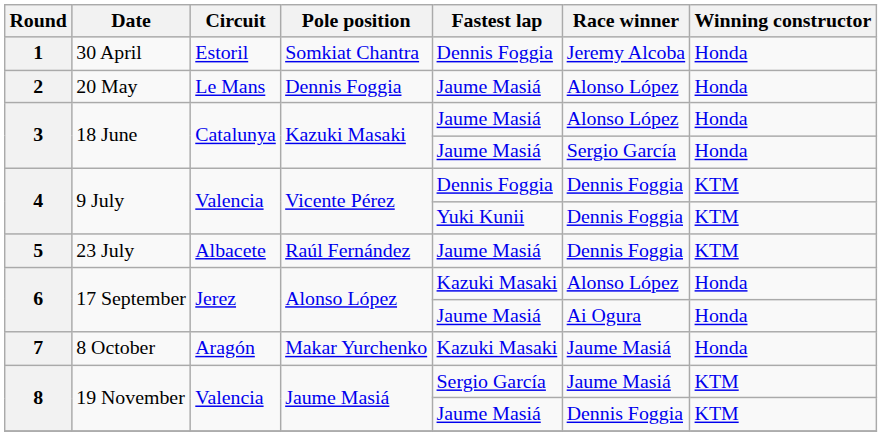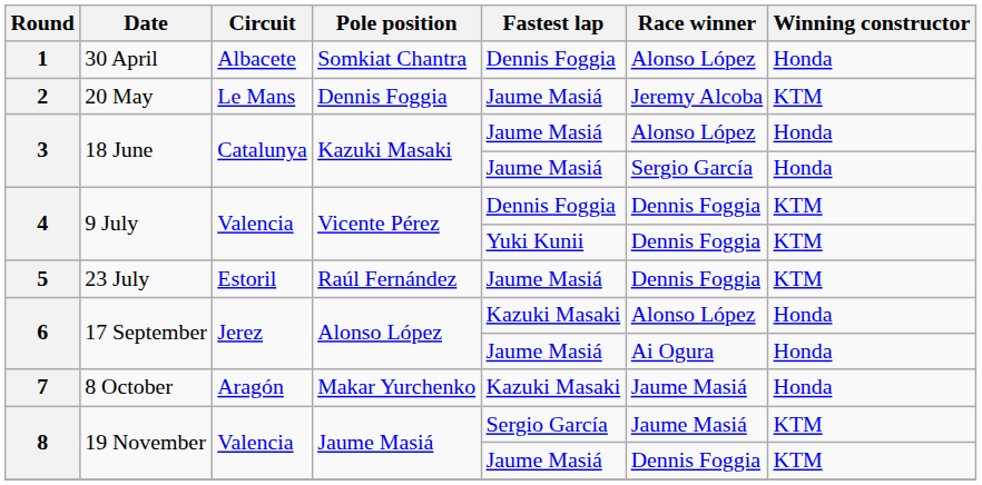 <table class="wikitable" style="font-size: 85%">
 <tr>
 <th>Round</th>
 <th>Date</th>
 <th>Circuit</th>
 <th>Pole position</th>
 <th>Fastest lap</th>
 <th>Race winner</th>
 <th>Winning constructor</th>
 </tr>
 <tr>
 <th>1</th>
 <td>30 April</td>
-<td> <a href='#'>Estoril</a></td>
+<td> <a href='#'>Albacete</a></td>
 <td> <a href='#'>Somkiat Chantra</a></td>
 <td> <a href='#'>Dennis Foggia</a></td>
-<td> <a href='#'>Jeremy Alcoba</a></td>
+<td> <a href='#'>Alonso López</a></td>
 <td> <a href='#'>Honda</a></td>
 </tr>
 <tr>
 <th>2</th>
 <td>20 May</td>
 <td> <a href='#'>Le Mans</a></td>
 <td> <a href='#'>Dennis Foggia</a></td>
 <td> <a href='#'>Jaume Masiá</a></td>
-<td> <a href='#'>Alonso López</a></td>
-<td> <a href='#'>Honda</a></td>
+<td> <a href='#'>Jeremy Alcoba</a></td>
+<td> <a href='#'>KTM</a></td>
 </tr>
 <tr>
 <th rowspan=2>3</th>
 <td rowspan=2>18 June</td>
 <td rowspan=2> <a href='#'>Catalunya</a></td>
 <td rowspan=2> <a href='#'>Kazuki Masaki</a></td>
 <td> <a href='#'>Jaume Masiá</a></td>
 <td> <a href='#'>Alonso López</a></td>
 <td> <a href='#'>Honda</a></td>
 </tr>
 <tr>
 <td> <a href='#'>Jaume Masiá</a></td>
 <td> <a href='#'>Sergio García</a></td>
 <td> <a href='#'>Honda</a></td>
 </tr>
 <tr>
 <th rowspan=2>4</th>
 <td rowspan=2>9 July</td>
 <td rowspan=2> <a href='#'>Valencia</a></td>
 <td rowspan=2> <a href='#'>Vicente Pérez</a></td>
 <td> <a href='#'>Dennis Foggia</a></td>
 <td> <a href='#'>Dennis Foggia</a></td>
 <td> <a href='#'>KTM</a></td>
 </tr>
 <tr>
 <td> <a href='#'>Yuki Kunii</a></td>
 <td> <a href='#'>Dennis Foggia</a></td>
 <td> <a href='#'>KTM</a></td>
 </tr>
 <tr>
 <th>5</th>
 <td>23 July</td>
-<td> <a href='#'>Albacete</a></td>
+<td> <a href='#'>Estoril</a></td>
 <td> <a href='#'>Raúl Fernández</a></td>
 <td> <a href='#'>Jaume Masiá</a></td>
 <td> <a href='#'>Dennis Foggia</a></td>
 <td> <a href='#'>KTM</a></td>
 </tr>
 <tr>
 <th rowspan=2>6</th>
 <td rowspan=2>17 September</td>
 <td rowspan=2> <a href='#'>Jerez</a></td>
 <td rowspan=2> <a href='#'>Alonso López</a></td>
 <td> <a href='#'>Kazuki Masaki</a></td>
 <td> <a href='#'>Alonso López</a></td>
 <td> <a href='#'>Honda</a></td>
 </tr>
 <tr>
 <td> <a href='#'>Jaume Masiá</a></td>
 <td> <a href='#'>Ai Ogura</a></td>
 <td> <a href='#'>Honda</a></td>
 </tr>
 <tr>
 <th>7</th>
 <td>8 October</td>
 <td> <a href='#'>Aragón</a></td>
 <td> <a href='#'>Makar Yurchenko</a></td>
 <td> <a href='#'>Kazuki Masaki</a></td>
 <td> <a href='#'>Jaume Masiá</a></td>
 <td> <a href='#'>Honda</a></td>
 </tr>
 <tr>
 <th rowspan=2>8</th>
 <td rowspan=2>19 November</td>
 <td rowspan=2> <a href='#'>Valencia</a></td>
 <td rowspan=2> <a href='#'>Jaume Masiá</a></td>
 <td> <a href='#'>Sergio García</a></td>
 <td> <a href='#'>Jaume Masiá</a></td>
 <td> <a href='#'>KTM</a></td>
 </tr>
 <tr>
 <td> <a href='#'>Jaume Masiá</a></td>
 <td> <a href='#'>Dennis Foggia</a></td>
 <td> <a href='#'>KTM</a></td>
 </tr>
 <tr>
 </tr>
 </table>
